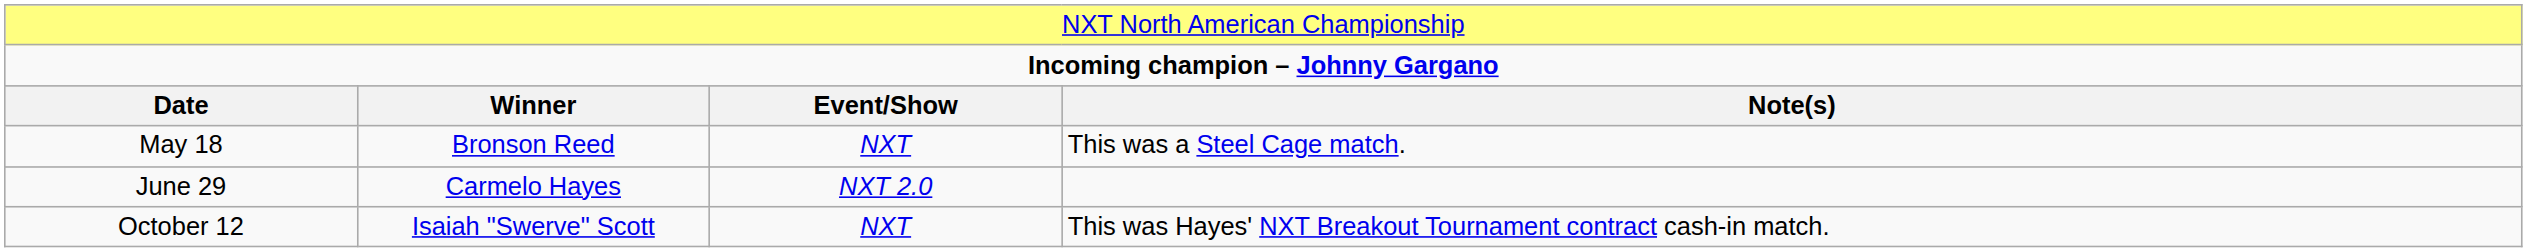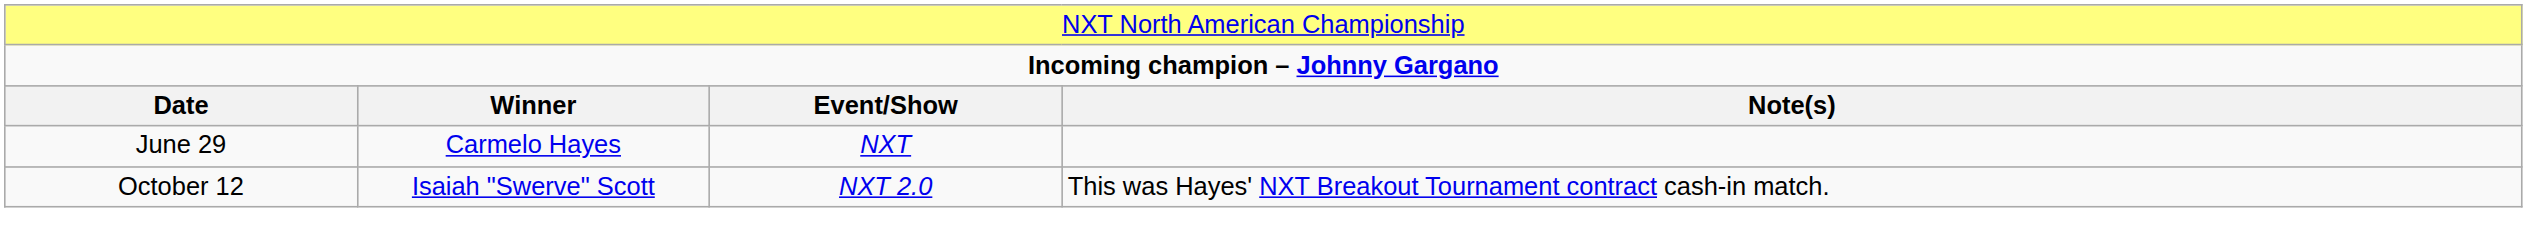 <table class="wikitable" style="text-align:center; width:100%;">
 <tr style="background:#FFFF80;">
 <td colspan="4" style="text-align: center;"><a href='#'>NXT North American Championship</a></td>
 </tr>
 <tr>
 <td colspan="4" style="text-align: center;"><strong>Incoming champion – <a href='#'>Johnny Gargano</a></strong></td>
 </tr>
 <tr>
 <th width=14%>Date</th>
 <th width=14%>Winner</th>
 <th width=14%>Event/Show</th>
 <th width=58%>Note(s)</th>
 </tr>
 <tr>
-<td>May 18</td>
-<td><a href='#'>Bronson Reed</a></td>
-<td><em><a href='#'>NXT</a></em></td>
-<td align=left>This was a <a href='#'>Steel Cage match</a>.</td>
-</tr>
-<tr>
 <td>June 29</td>
 <td><a href='#'>Carmelo Hayes</a></td>
-<td><em><a href='#'>NXT 2.0</a></em></td>
+<td><em><a href='#'>NXT</a></em></td>
 <td></td>
 </tr>
 <tr>
 <td>October 12</td>
 <td><a href='#'>Isaiah "Swerve" Scott</a></td>
-<td><em><a href='#'>NXT</a></em></td>
+<td><em><a href='#'>NXT 2.0</a></em></td>
 <td align=left>This was Hayes' <a href='#'>NXT Breakout Tournament contract</a> cash-in match.</td>
 </tr>
 </table>
